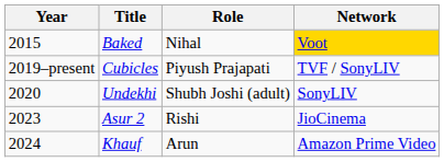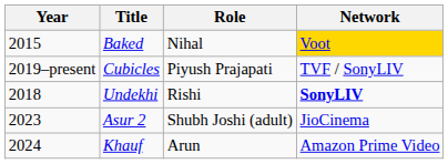 <table class="wikitable sortable">
 <tr>
 <th>Year</th>
 <th>Title</th>
 <th>Role</th>
 <th>Network</th>
 </tr>
 <tr>
 <td>2015</td>
 <td><em><a href='#'>Baked</a></em></td>
 <td>Nihal</td>
 <td style="background: gold;"><a href='#'>Voot</a></td>
 </tr>
 <tr>
 <td>2019–present</td>
 <td><em><a href='#'>Cubicles</a></em></td>
 <td>Piyush Prajapati</td>
 <td><a href='#'>TVF</a> / <a href='#'>SonyLIV</a></td>
 </tr>
 <tr>
-<td>2020</td>
+<td>2018</td>
 <td><em><a href='#'>Undekhi</a></em></td>
-<td>Shubh Joshi (adult)</td>
-<td><a href='#'>SonyLIV</a></td>
+<td>Rishi</td>
+<td><strong><a href='#'>SonyLIV</a></strong></td>
 </tr>
 <tr>
 <td>2023</td>
 <td><em><a href='#'>Asur 2</a></em></td>
-<td>Rishi</td>
+<td>Shubh Joshi (adult)</td>
 <td><a href='#'>JioCinema</a></td>
 </tr>
 <tr>
 <td>2024</td>
 <td><em><a href='#'>Khauf</a></em></td>
 <td>Arun</td>
 <td><a href='#'>Amazon Prime Video</a></td>
 </tr>
 </table>
